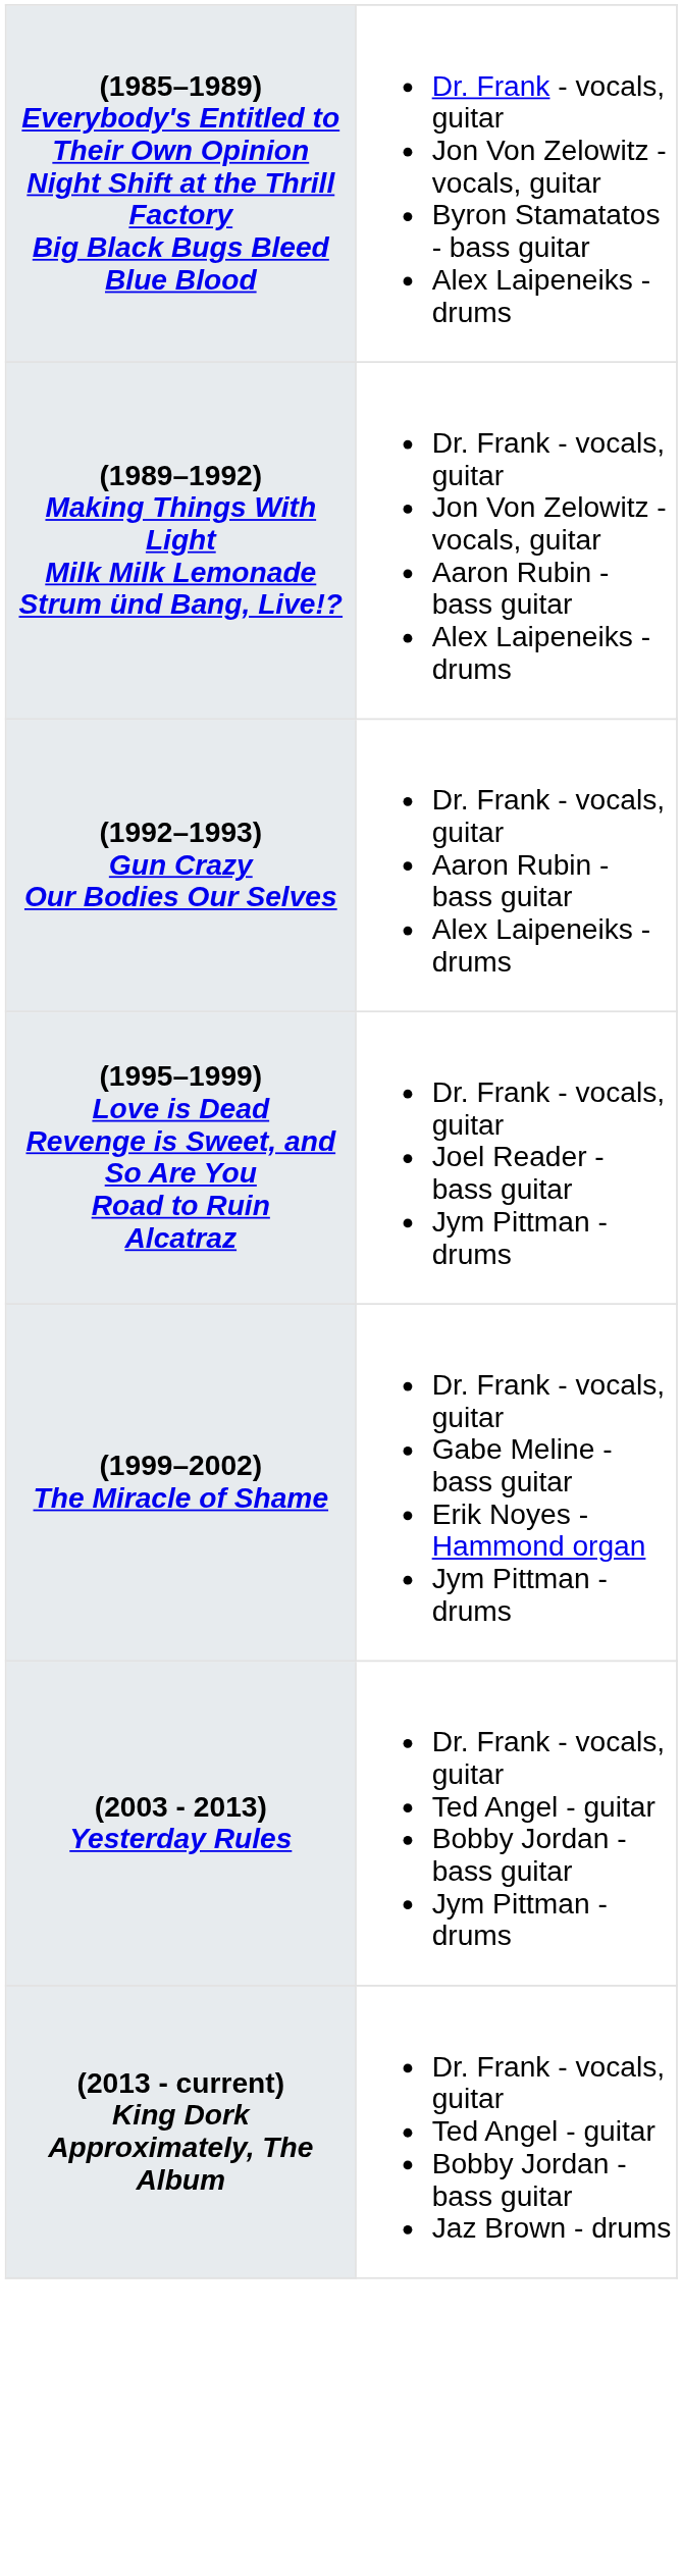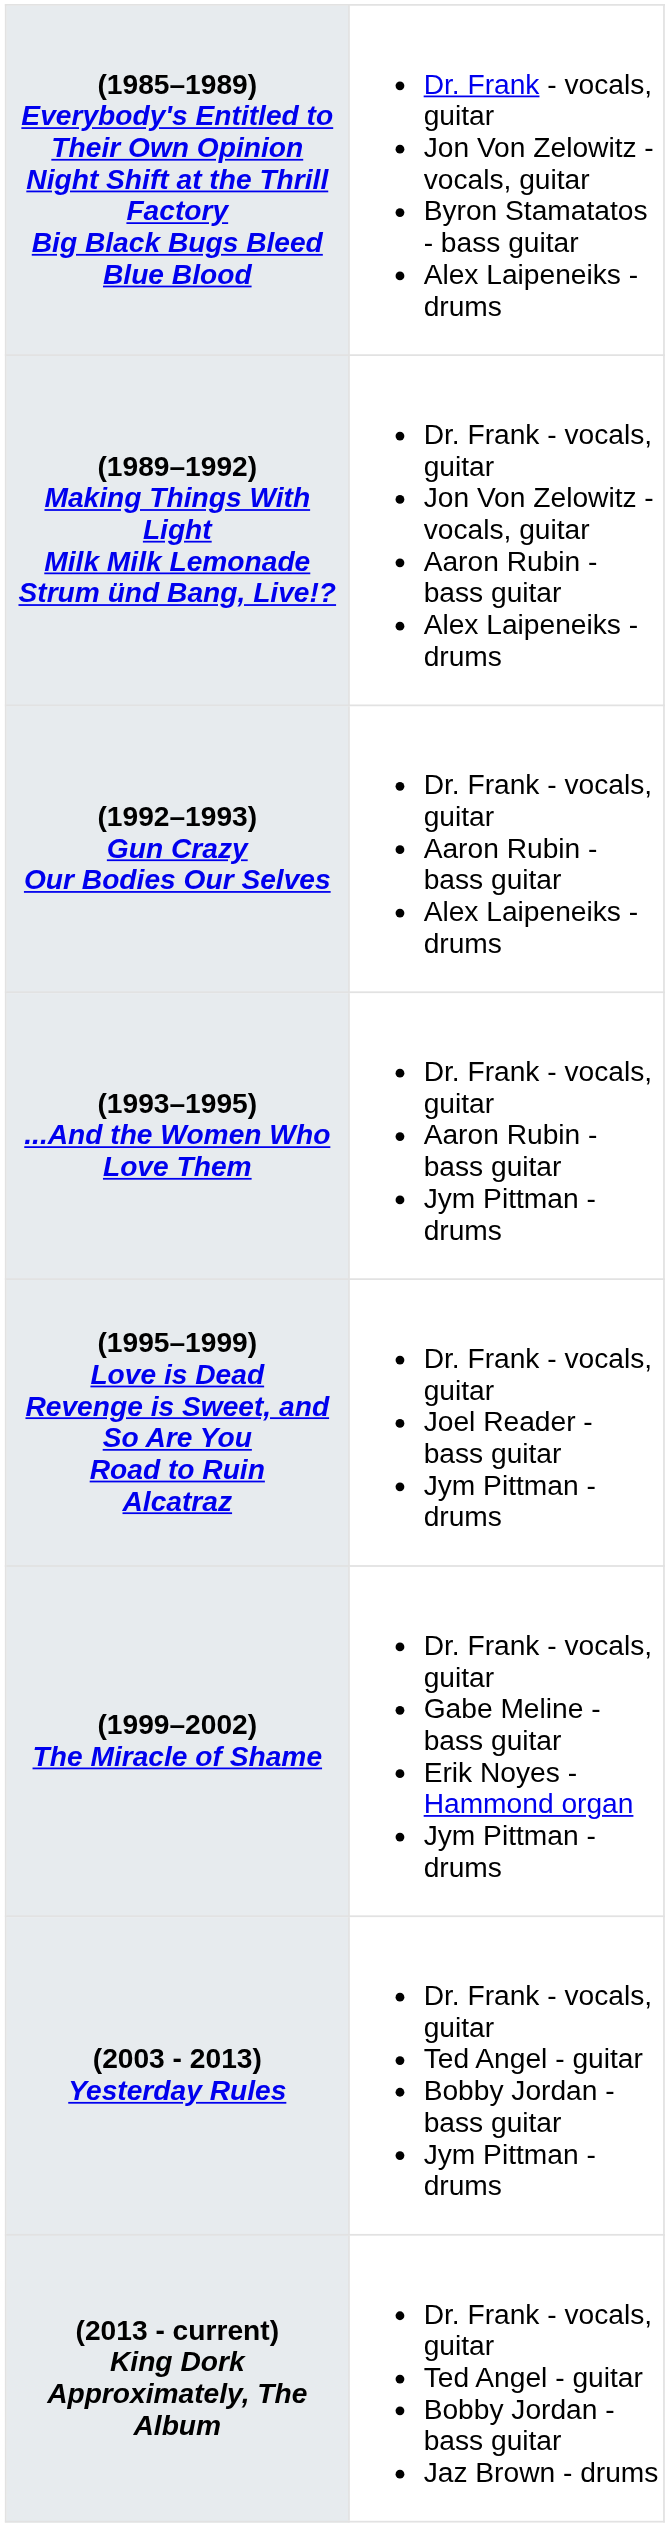 <table class="toccolours"  border=1 cellpadding=2 cellspacing=0 style="float: right; width: 375px; margin: 0 0 1em 1em; border-collapse: collapse; border: 1px solid #E2E2E2;">
 <tr>
 <th bgcolor="#E7EBEE">(1985–1989)<br><em><a href='#'>Everybody's Entitled to Their Own Opinion</a></em><br><em><a href='#'>Night Shift at the Thrill Factory</a></em><br><em><a href='#'>Big Black Bugs Bleed Blue Blood</a></em></th>
 <td><br><ul><li><a href='#'>Dr. Frank</a> - vocals, guitar</li><li>Jon Von Zelowitz - vocals, guitar</li><li>Byron Stamatatos - bass guitar</li><li>Alex Laipeneiks - drums</li></ul></td>
 </tr>
 <tr>
 <th bgcolor="#E7EBEE">(1989–1992)<br><em><a href='#'>Making Things With Light</a></em><br><em><a href='#'>Milk Milk Lemonade</a></em><br><em><a href='#'>Strum ünd Bang, Live!?</a></em></th>
 <td><br><ul><li>Dr. Frank - vocals, guitar</li><li>Jon Von Zelowitz  - vocals, guitar</li><li>Aaron Rubin - bass guitar</li><li>Alex Laipeneiks - drums</li></ul></td>
 </tr>
 <tr>
 <th bgcolor="#E7EBEE">(1992–1993)<br><em><a href='#'>Gun Crazy</a></em><br><em><a href='#'>Our Bodies Our Selves</a></em></th>
 <td><br><ul><li>Dr. Frank - vocals, guitar</li><li>Aaron Rubin - bass guitar</li><li>Alex Laipeneiks - drums</li></ul></td>
+</tr>
+<tr>
+<th bgcolor="#E7EBEE">(1993–1995)<br><em><a href='#'>...And the Women Who Love Them</a></em></th>
+<td><br><ul><li>Dr. Frank - vocals, guitar</li><li>Aaron Rubin - bass guitar</li><li>Jym Pittman - drums</li></ul></td>
 </tr>
 <tr>
 <th bgcolor="#E7EBEE">(1995–1999)<br><em><a href='#'>Love is Dead</a></em><br><em><a href='#'>Revenge is Sweet, and So Are You</a></em><br><em><a href='#'>Road to Ruin</a></em><br><em><a href='#'>Alcatraz</a></em></th>
 <td><br><ul><li>Dr. Frank - vocals, guitar</li><li>Joel Reader - bass guitar</li><li>Jym Pittman - drums</li></ul></td>
 </tr>
 <tr>
 <th bgcolor="#E7EBEE">(1999–2002)<br><em><a href='#'>The Miracle of Shame</a></em></th>
 <td><br><ul><li>Dr. Frank - vocals, guitar</li><li>Gabe Meline - bass guitar</li><li>Erik Noyes - <a href='#'>Hammond organ</a></li><li>Jym Pittman - drums</li></ul></td>
 </tr>
 <tr>
 <th bgcolor="#E7EBEE">(2003 - 2013)<br><em><a href='#'>Yesterday Rules</a></em></th>
 <td><br><ul><li>Dr. Frank - vocals, guitar</li><li>Ted Angel - guitar</li><li>Bobby Jordan - bass guitar</li><li>Jym Pittman - drums</li></ul></td>
 </tr>
 <tr>
 <th bgcolor="#E7EBEE">(2013 - current)<br><em>King Dork Approximately, The Album</em></th>
 <td><br><ul><li>Dr. Frank - vocals, guitar</li><li>Ted Angel - guitar</li><li>Bobby Jordan - bass guitar</li><li>Jaz Brown - drums</li></ul></td>
 </tr>
 </table>
